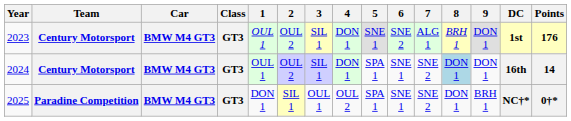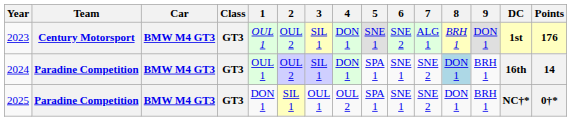 <table class="wikitable" style="text-align:center; font-size:85%">
 <tr>
 <th>Year</th>
 <th>Team</th>
 <th>Car</th>
 <th>Class</th>
 <th>1</th>
 <th>2</th>
 <th>3</th>
 <th>4</th>
 <th>5</th>
 <th>6</th>
 <th>7</th>
 <th>8</th>
 <th>9</th>
 <th>DC</th>
 <th>Points</th>
 </tr>
 <tr>
 <td><a href='#'>2023</a></td>
 <th><a href='#'>Century Motorsport</a></th>
 <th><a href='#'>BMW M4 GT3</a></th>
 <th>GT3</th>
 <td style="background:#DFFFDF;"><em><a href='#'>OUL<br>1</a></em><br></td>
 <td style="background:#DFFFDF;"><a href='#'>OUL<br>2</a><br></td>
 <td style="background:#FFFFBF;"><a href='#'>SIL<br>1</a><br></td>
 <td style="background:#DFFFDF;"><a href='#'>DON<br>1</a><br></td>
 <td style="background:#DFDFDF;"><a href='#'>SNE<br>1</a><br></td>
 <td style="background:#DFFFDF;"><a href='#'>SNE<br>2</a><br></td>
 <td style="background:#DFFFDF;"><a href='#'>ALG<br>1</a><br></td>
 <td style="background:#FFFFBF;"><em><a href='#'>BRH<br>1</a></em><br></td>
 <td style="background:#DFDFDF;"><a href='#'>DON<br>1</a><br></td>
 <th style="background:#FFFFBF;">1st</th>
 <th style="background:#FFFFBF;">176</th>
 </tr>
 <tr>
 <td><a href='#'>2024</a></td>
-<th><a href='#'>Century Motorsport</a></th>
+<th><a href='#'>Paradine Competition</a></th>
 <th><a href='#'>BMW M4 GT3</a></th>
 <th>GT3</th>
 <td style="background:#DFFFDF;"><a href='#'>OUL<br>1</a><br></td>
 <td style="background:#CFCFFF;"><a href='#'>OUL<br>2</a><br></td>
 <td style="background:#CFCFFF;"><a href='#'>SIL<br>1</a><br></td>
 <td style="background:#DFFFDF;"><a href='#'>DON<br>1</a><br></td>
 <td><a href='#'>SPA<br>1</a></td>
 <td><a href='#'>SNE<br>1</a></td>
 <td><a href='#'>SNE<br>2</a></td>
 <td style="background: lightblue;"><a href='#'>DON<br>1</a></td>
-<td><a href='#'>DON<br>1</a></td>
+<td><a href='#'>BRH<br>1</a></td>
 <th>16th</th>
 <th>14</th>
 </tr>
 <tr>
 <td><a href='#'>2025</a></td>
 <th><a href='#'>Paradine Competition</a></th>
 <th><a href='#'>BMW M4 GT3</a></th>
 <th>GT3</th>
 <td><a href='#'>DON<br>1</a></td>
 <td style="background:#FFFFBF;"><a href='#'>SIL<br>1</a><br></td>
 <td><a href='#'>OUL<br>1</a></td>
 <td><a href='#'>OUL<br>2</a></td>
 <td><a href='#'>SPA<br>1</a></td>
 <td><a href='#'>SNE<br>1</a></td>
 <td><a href='#'>SNE<br>2</a></td>
 <td><a href='#'>DON<br>1</a></td>
 <td><a href='#'>BRH<br>1</a></td>
 <th>NC†*</th>
 <th>0†*</th>
 </tr>
 </table>
